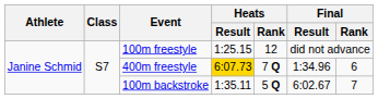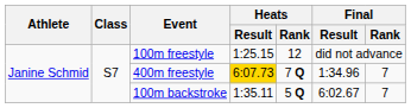 <table class=wikitable style="font-size:90%">
 <tr>
 <th rowspan="2">Athlete</th>
 <th rowspan="2">Class</th>
 <th rowspan="2">Event</th>
 <th colspan="2">Heats</th>
 <th colspan="2">Final</th>
 </tr>
 <tr>
 <th>Result</th>
 <th>Rank</th>
 <th>Result</th>
 <th>Rank</th>
 </tr>
 <tr>
 <td rowspan="3"><a href='#'>Janine Schmid</a></td>
 <td rowspan="3" style="text-align:center;">S7</td>
 <td><a href='#'>100m freestyle</a></td>
 <td style="text-align:center;">1:25.15</td>
 <td style="text-align:center;">12</td>
 <td style="text-align:center;" colspan="2">did not advance</td>
 </tr>
 <tr>
 <td><a href='#'>400m freestyle</a></td>
 <td style="background: gold; text-align:center;">6:07.73</td>
 <td style="text-align:center;">7 <strong>Q</strong></td>
 <td style="text-align:center;">1:34.96</td>
-<td style="text-align:center;">6</td>
+<td style="text-align:center;">7</td>
 </tr>
 <tr>
 <td><a href='#'>100m backstroke</a></td>
 <td style="text-align:center;">1:35.11</td>
 <td style="text-align:center;">5 <strong>Q</strong></td>
 <td style="text-align:center;">6:02.67</td>
 <td style="text-align:center;">7</td>
 </tr>
 </table>
